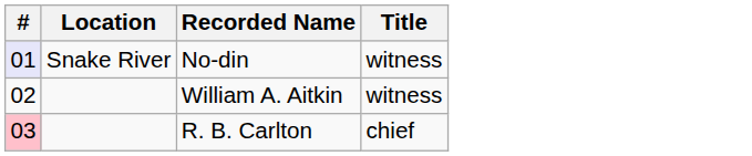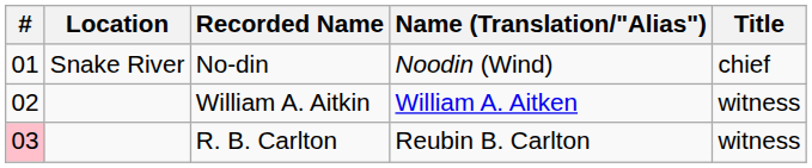 <table class="wikitable sortable">
 <tr>
 <th>#</th>
 <th>Location</th>
 <th>Recorded Name</th>
+<th>Name (Translation/"Alias")</th>
 <th>Title</th>
 </tr>
 <tr>
-<td style="background: lavender;">01</td>
+<td>01</td>
 <td>Snake River</td>
 <td>No-din</td>
-<td>witness</td>
+<td><em>Noodin</em> (Wind)</td>
+<td>chief</td>
 </tr>
 <tr>
 <td>02</td>
 <td></td>
 <td>William A. Aitkin</td>
+<td><a href='#'>William A. Aitken</a></td>
 <td>witness</td>
 </tr>
 <tr>
 <td style="background: pink;">03</td>
 <td></td>
 <td>R. B. Carlton</td>
-<td>chief</td>
+<td>Reubin B. Carlton</td>
+<td>witness</td>
 </tr>
 </table>
